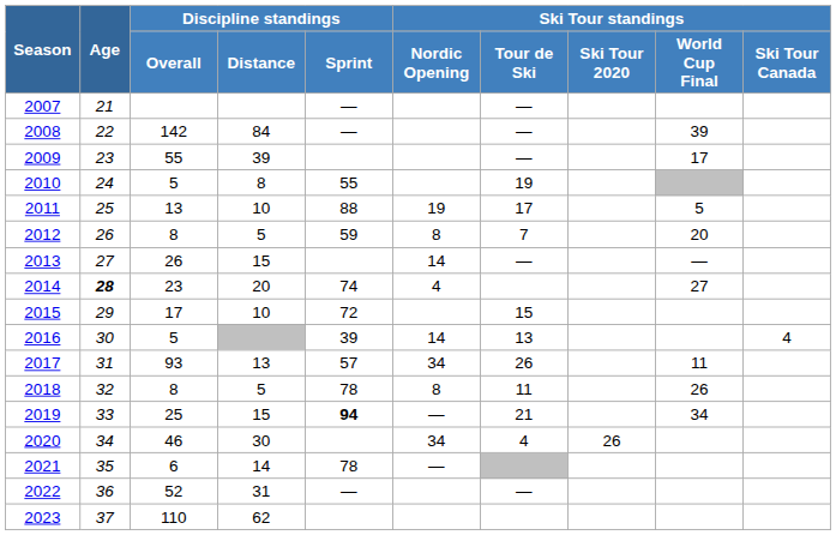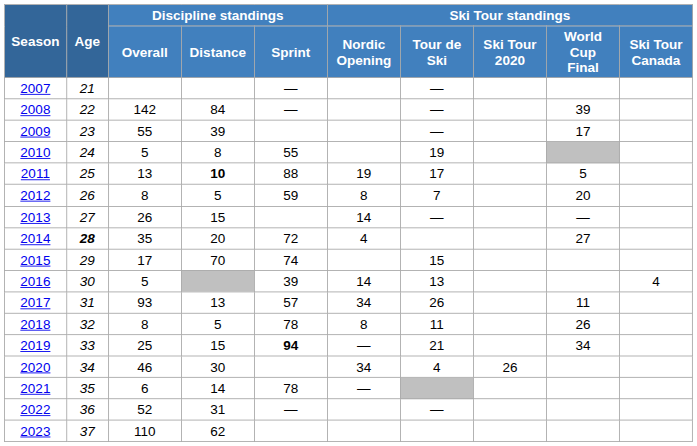 <table class="wikitable" style="font-size:95%; text-align:center; border:grey solid 1px; border-collapse:collapse; background:#ffffff;">
 <tr>
 <th style="background-color:#369; color:white; width:60px;" rowspan="2"> Season </th>
 <th style="background-color:#369; color:white; width:40px;" rowspan="2"> Age </th>
 <th style="background-color:#4180be; color:white;" colspan="3">Discipline standings</th>
 <th style="background-color:#4180be; color:white;" colspan="5">Ski Tour standings</th>
 </tr>
 <tr>
 <th style="background-color:#4180be; color:white; width:75px;">Overall</th>
 <th style="background-color:#4180be; color:white; width:75px;">Distance</th>
 <th style="background-color:#4180be; color:white; width:75px;">Sprint</th>
 <th style="background-color:#4180be; color:white; width:75px;">Nordic<br>Opening</th>
 <th style="background-color:#4180be; color:white; width:75px;">Tour de<br>Ski</th>
 <th style="background-color:#4180be; color:white; width:75px;">Ski Tour<br>2020</th>
 <th style="background-color:#4180be; color:white; width:75px;">World Cup<br>Final</th>
 <th style="background-color:#4180be; color:white; width:75px;">Ski Tour<br>Canada</th>
 </tr>
 <tr>
 <td><a href='#'>2007</a></td>
 <td><em>21</em></td>
 <td></td>
 <td></td>
 <td>—</td>
 <td></td>
 <td>—</td>
 <td></td>
 <td></td>
 <td></td>
 </tr>
 <tr>
 <td><a href='#'>2008</a></td>
 <td><em>22</em></td>
 <td>142</td>
 <td>84</td>
 <td>—</td>
 <td></td>
 <td>—</td>
 <td></td>
 <td>39</td>
 <td></td>
 </tr>
 <tr>
 <td><a href='#'>2009</a></td>
 <td><em>23</em></td>
 <td>55</td>
 <td>39</td>
 <td></td>
 <td></td>
 <td>—</td>
 <td></td>
 <td>17</td>
 <td></td>
 </tr>
 <tr>
 <td><a href='#'>2010</a></td>
 <td><em>24</em></td>
 <td>5</td>
 <td>8</td>
 <td>55</td>
 <td></td>
 <td>19</td>
 <td></td>
 <td bgcolor="silver"></td>
 <td></td>
 </tr>
 <tr>
 <td><a href='#'>2011</a></td>
 <td><em>25</em></td>
 <td>13</td>
-<td>10</td>
+<td><strong>10</strong></td>
 <td>88</td>
 <td>19</td>
 <td>17</td>
 <td></td>
 <td>5</td>
 <td></td>
 </tr>
 <tr>
 <td><a href='#'>2012</a></td>
 <td><em>26</em></td>
 <td>8</td>
 <td>5</td>
 <td>59</td>
 <td>8</td>
 <td>7</td>
 <td></td>
 <td>20</td>
 <td></td>
 </tr>
 <tr>
 <td><a href='#'>2013</a></td>
 <td><em>27</em></td>
 <td>26</td>
 <td>15</td>
 <td></td>
 <td>14</td>
 <td>—</td>
 <td></td>
 <td>—</td>
 <td></td>
 </tr>
 <tr>
 <td><a href='#'>2014</a></td>
 <td><strong><em>28</em></strong></td>
-<td>23</td>
+<td>35</td>
 <td>20</td>
-<td>74</td>
+<td>72</td>
 <td>4</td>
 <td></td>
 <td></td>
 <td>27</td>
 <td></td>
 </tr>
 <tr>
 <td><a href='#'>2015</a></td>
 <td><em>29</em></td>
 <td>17</td>
-<td>10</td>
-<td>72</td>
+<td>70</td>
+<td>74</td>
 <td></td>
 <td>15</td>
 <td></td>
 <td></td>
 <td></td>
 </tr>
 <tr>
 <td><a href='#'>2016</a></td>
 <td><em>30</em></td>
 <td>5</td>
 <td bgcolor="silver"></td>
 <td>39</td>
 <td>14</td>
 <td>13</td>
 <td></td>
 <td></td>
 <td>4</td>
 </tr>
 <tr>
 <td><a href='#'>2017</a></td>
 <td><em>31</em></td>
 <td>93</td>
 <td>13</td>
 <td>57</td>
 <td>34</td>
 <td>26</td>
 <td></td>
 <td>11</td>
 <td></td>
 </tr>
 <tr>
 <td><a href='#'>2018</a></td>
 <td><em>32</em></td>
 <td>8</td>
 <td>5</td>
 <td>78</td>
 <td>8</td>
 <td>11</td>
 <td></td>
 <td>26</td>
 <td></td>
 </tr>
 <tr>
 <td><a href='#'>2019</a></td>
 <td><em>33</em></td>
 <td>25</td>
 <td>15</td>
 <td><strong>94</strong></td>
 <td>—</td>
 <td>21</td>
 <td></td>
 <td>34</td>
 <td></td>
 </tr>
 <tr>
 <td><a href='#'>2020</a></td>
 <td><em>34</em></td>
 <td>46</td>
 <td>30</td>
 <td></td>
 <td>34</td>
 <td>4</td>
 <td>26</td>
 <td></td>
 <td></td>
 </tr>
 <tr>
 <td><a href='#'>2021</a></td>
 <td><em>35</em></td>
 <td>6</td>
 <td>14</td>
 <td>78</td>
 <td>—</td>
 <td bgcolor="silver"></td>
 <td></td>
 <td></td>
 <td></td>
 </tr>
 <tr>
 <td><a href='#'>2022</a></td>
 <td><em>36</em></td>
 <td>52</td>
 <td>31</td>
 <td>—</td>
 <td></td>
 <td>—</td>
 <td></td>
 <td></td>
 <td></td>
 </tr>
 <tr>
 <td><a href='#'>2023</a></td>
 <td><em>37</em></td>
 <td>110</td>
 <td>62</td>
 <td></td>
 <td></td>
 <td></td>
 <td></td>
 <td></td>
 <td></td>
 </tr>
 </table>
